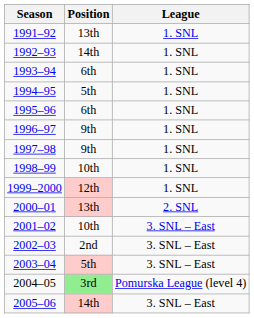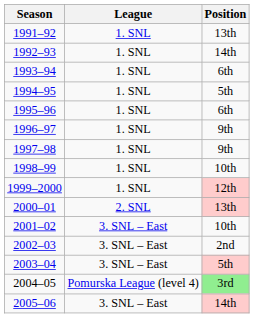 <table class="wikitable" style="text-align: center">
 <tr>
 <th>Season</th>
+<th>League</th>
 <th>Position</th>
-<th>League</th>
 </tr>
 <tr>
 <td><a href='#'>1991–92</a></td>
+<td><a href='#'>1. SNL</a></td>
 <td>13th</td>
-<td><a href='#'>1. SNL</a></td>
 </tr>
 <tr>
 <td><a href='#'>1992–93</a></td>
+<td>1. SNL</td>
 <td>14th</td>
-<td>1. SNL</td>
 </tr>
 <tr>
 <td><a href='#'>1993–94</a></td>
+<td>1. SNL</td>
 <td>6th</td>
-<td>1. SNL</td>
 </tr>
 <tr>
 <td><a href='#'>1994–95</a></td>
+<td>1. SNL</td>
 <td>5th</td>
-<td>1. SNL</td>
 </tr>
 <tr>
 <td><a href='#'>1995–96</a></td>
+<td>1. SNL</td>
 <td>6th</td>
-<td>1. SNL</td>
 </tr>
 <tr>
 <td><a href='#'>1996–97</a></td>
+<td>1. SNL</td>
 <td>9th</td>
-<td>1. SNL</td>
 </tr>
 <tr>
 <td><a href='#'>1997–98</a></td>
+<td>1. SNL</td>
 <td>9th</td>
-<td>1. SNL</td>
 </tr>
 <tr>
 <td><a href='#'>1998–99</a></td>
+<td>1. SNL</td>
 <td>10th</td>
-<td>1. SNL</td>
 </tr>
 <tr>
 <td><a href='#'>1999–2000</a></td>
+<td>1. SNL</td>
 <td style="background: #FFCCCC;">12th</td>
-<td>1. SNL</td>
 </tr>
 <tr>
 <td><a href='#'>2000–01</a></td>
+<td><a href='#'>2. SNL</a></td>
 <td style="background: #FFCCCC;">13th</td>
-<td><a href='#'>2. SNL</a></td>
 </tr>
 <tr>
 <td><a href='#'>2001–02</a></td>
+<td><a href='#'>3. SNL – East</a></td>
 <td>10th</td>
-<td><a href='#'>3. SNL – East</a></td>
 </tr>
 <tr>
 <td><a href='#'>2002–03</a></td>
+<td>3. SNL – East</td>
 <td>2nd</td>
-<td>3. SNL – East</td>
 </tr>
 <tr>
 <td><a href='#'>2003–04</a></td>
+<td>3. SNL – East</td>
 <td style="background: #FFCCCC;">5th</td>
-<td>3. SNL – East</td>
 </tr>
 <tr>
 <td>2004–05</td>
+<td><a href='#'>Pomurska League</a> (level 4)</td>
 <td style="background: #90EE90;">3rd</td>
-<td><a href='#'>Pomurska League</a> (level 4)</td>
 </tr>
 <tr>
 <td><a href='#'>2005–06</a></td>
+<td>3. SNL – East</td>
 <td style="background: #FFCCCC;">14th</td>
-<td>3. SNL – East</td>
 </tr>
 </table>
